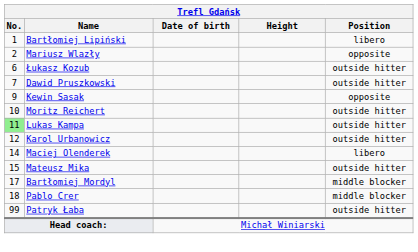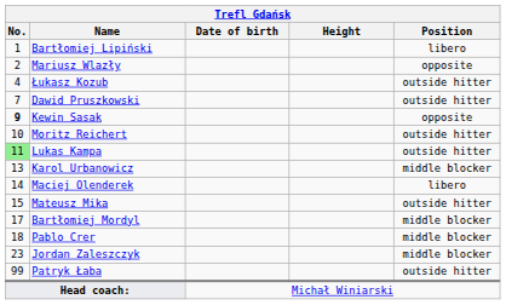 <table class="wikitable collapsible collapsed" style="font-size:100%; text-align:center">
 <tr>
 <th colspan=5 style="width:30em"><a href='#'>Trefl Gdańsk</a></th>
 </tr>
 <tr>
 <th>No.</th>
 <th style="width:15em">Name</th>
 <th style="width:10em">Date of birth</th>
 <th style="width:10em">Height</th>
 <th style="width:10em">Position</th>
 </tr>
 <tr>
 <td>1</td>
 <td align=left> <a href='#'>Bartłomiej Lipiński</a></td>
 <td align=right></td>
 <td></td>
 <td>libero</td>
 </tr>
 <tr>
 <td>2</td>
 <td align=left> <a href='#'>Mariusz Wlazły</a></td>
 <td align=right></td>
 <td></td>
 <td>opposite</td>
 </tr>
 <tr>
-<td>6</td>
+<td>4</td>
 <td align=left> <a href='#'>Łukasz Kozub</a></td>
 <td align=right></td>
 <td></td>
 <td>outside hitter</td>
 </tr>
 <tr>
 <td>7</td>
 <td align=left> <a href='#'>Dawid Pruszkowski</a></td>
 <td align=right></td>
 <td></td>
 <td>outside hitter</td>
 </tr>
 <tr>
-<td>9</td>
+<td><strong>9</strong></td>
 <td align=left> <a href='#'>Kewin Sasak</a></td>
 <td align=right></td>
 <td></td>
 <td>opposite</td>
 </tr>
 <tr>
 <td>10</td>
 <td align=left> <a href='#'>Moritz Reichert</a></td>
 <td align=right></td>
 <td></td>
 <td>outside hitter</td>
 </tr>
 <tr>
 <td style="background: lightgreen;">11</td>
 <td align=left> <a href='#'>Lukas Kampa</a></td>
 <td align=right></td>
 <td></td>
 <td>outside hitter</td>
 </tr>
 <tr>
-<td>12</td>
+<td>13</td>
 <td align=left> <a href='#'>Karol Urbanowicz</a></td>
 <td align=right></td>
 <td></td>
-<td>outside hitter</td>
+<td>middle blocker</td>
 </tr>
 <tr>
 <td>14</td>
 <td align=left> <a href='#'>Maciej Olenderek</a></td>
 <td align=right></td>
 <td></td>
 <td>libero</td>
 </tr>
 <tr>
 <td>15</td>
 <td align=left> <a href='#'>Mateusz Mika</a></td>
 <td align=right></td>
 <td></td>
 <td>outside hitter</td>
 </tr>
 <tr>
 <td>17</td>
 <td align=left> <a href='#'>Bartłomiej Mordyl</a></td>
 <td align=right></td>
 <td></td>
 <td>middle blocker</td>
 </tr>
 <tr>
 <td>18</td>
 <td align=left> <a href='#'>Pablo Crer</a></td>
 <td align=right></td>
 <td></td>
 <td>middle blocker</td>
 </tr>
 <tr>
+<td>23</td>
+<td align=left> <a href='#'>Jordan Zaleszczyk</a></td>
+<td align=right></td>
+<td></td>
+<td>middle blocker</td>
+</tr>
+<tr>
 <td>99</td>
 <td align=left> <a href='#'>Patryk Łaba</a></td>
 <td align=right></td>
 <td></td>
 <td>outside hitter</td>
 </tr>
 <tr style="border-top: 3px solid grey">
 <td colspan=2 style="background:#EAECF0"><strong>Head coach:</strong></td>
 <td colspan=3> <a href='#'>Michał Winiarski</a></td>
 </tr>
 </table>
